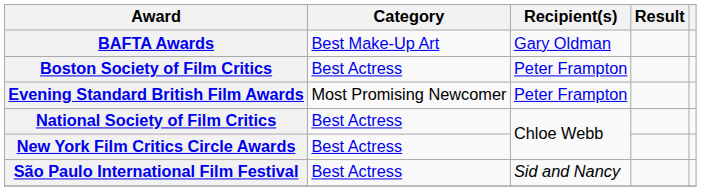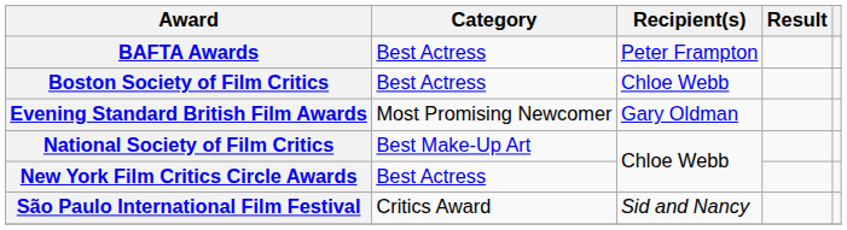 <table class="wikitable plainrowheaders">
 <tr>
 <th>Award</th>
 <th>Category</th>
 <th>Recipient(s)</th>
 <th>Result</th>
 <th></th>
 </tr>
 <tr>
 <th scope="row"><a href='#'>BAFTA Awards</a></th>
-<td><a href='#'>Best Make-Up Art</a></td>
-<td><a href='#'>Gary Oldman</a></td>
+<td><a href='#'>Best Actress</a></td>
+<td><a href='#'>Peter Frampton</a></td>
 <td></td>
 <td style="text-align:center;"></td>
 </tr>
 <tr>
 <th scope="row"><a href='#'>Boston Society of Film Critics</a></th>
 <td><a href='#'>Best Actress</a></td>
-<td><a href='#'>Peter Frampton</a></td>
+<td><a href='#'>Chloe Webb</a></td>
 <td></td>
 <td style="text-align:center;"></td>
 </tr>
 <tr>
 <th scope="row"><a href='#'>Evening Standard British Film Awards</a></th>
 <td>Most Promising Newcomer</td>
-<td><a href='#'>Peter Frampton</a></td>
+<td><a href='#'>Gary Oldman</a></td>
 <td></td>
 <td style="text-align:center;"></td>
 </tr>
 <tr>
 <th scope="row"><a href='#'>National Society of Film Critics</a></th>
-<td><a href='#'>Best Actress</a></td>
+<td><a href='#'>Best Make-Up Art</a></td>
 <td rowspan="2">Chloe Webb</td>
 <td></td>
 <td style="text-align:center;"></td>
 </tr>
 <tr>
 <th scope="row"><a href='#'>New York Film Critics Circle Awards</a></th>
 <td><a href='#'>Best Actress</a></td>
 <td></td>
 <td style="text-align:center;"></td>
 </tr>
 <tr>
 <th scope="row"><a href='#'>São Paulo International Film Festival</a></th>
-<td><a href='#'>Best Actress</a></td>
+<td>Critics Award</td>
 <td><em>Sid and Nancy</em></td>
 <td></td>
 <td style="text-align:center;"></td>
 </tr>
 <tr>
 </tr>
 </table>
